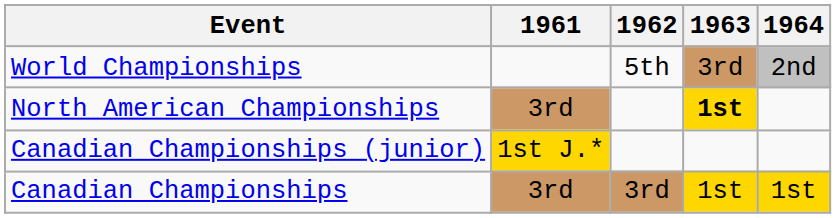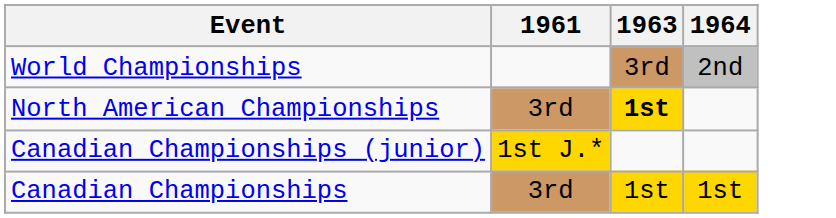 <table class="wikitable">
 <tr>
 <th>Event</th>
 <th>1961</th>
-<th>1962</th>
 <th>1963</th>
 <th>1964</th>
 </tr>
 <tr>
 <td><a href='#'>World Championships</a></td>
 <td></td>
-<td align="center">5th</td>
 <td align="center" bgcolor="cc9966">3rd</td>
 <td align="center" bgcolor="silver">2nd</td>
 </tr>
 <tr>
 <td><a href='#'>North American Championships</a></td>
 <td align="center" bgcolor="cc9966">3rd</td>
-<td></td>
 <td align="center" bgcolor="gold"><strong>1st</strong></td>
 <td></td>
 </tr>
 <tr>
 <td><a href='#'>Canadian Championships (junior)</a></td>
 <td align="center" bgcolor="gold">1st J.*</td>
 <td></td>
 <td></td>
-<td></td>
 </tr>
 <tr>
 <td><a href='#'>Canadian Championships</a></td>
-<td align="center" bgcolor="cc9966">3rd</td>
 <td align="center" bgcolor="cc9966">3rd</td>
 <td align="center" bgcolor="gold">1st</td>
 <td align="center" bgcolor="gold">1st</td>
 </tr>
 </table>
